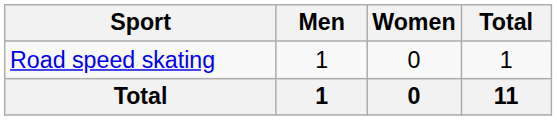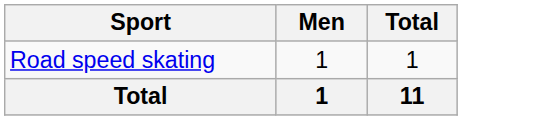 <table class="wikitable sortable" style="text-align:center;">
 <tr>
 <th width=180>Sport</th>
 <th width=55>Men</th>
-<th width=55>Women</th>
 <th width=55>Total</th>
 </tr>
 <tr>
 <td align=left><a href='#'>Road speed skating</a></td>
 <td>1</td>
-<td>0</td>
 <td>1</td>
 </tr>
 <tr>
 <th>Total</th>
 <th>1</th>
-<th>0</th>
 <th>11</th>
 </tr>
 </table>
